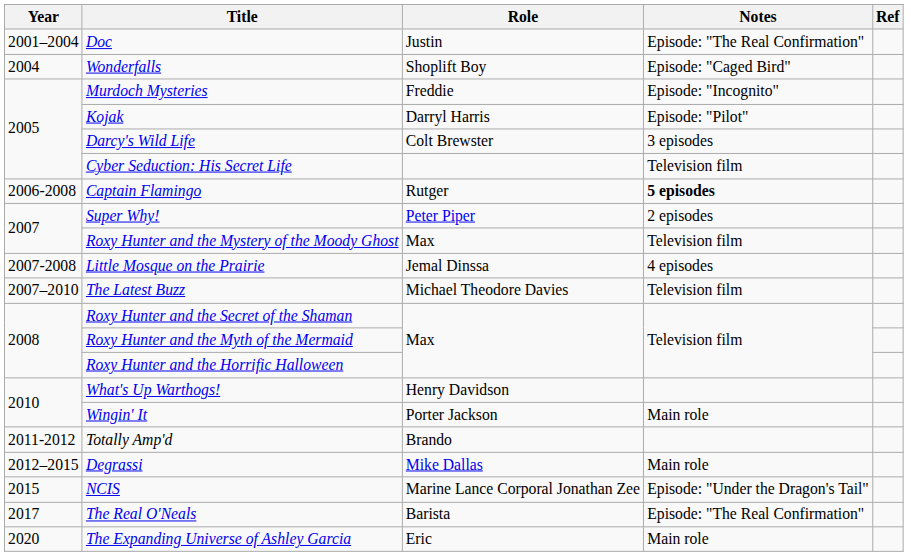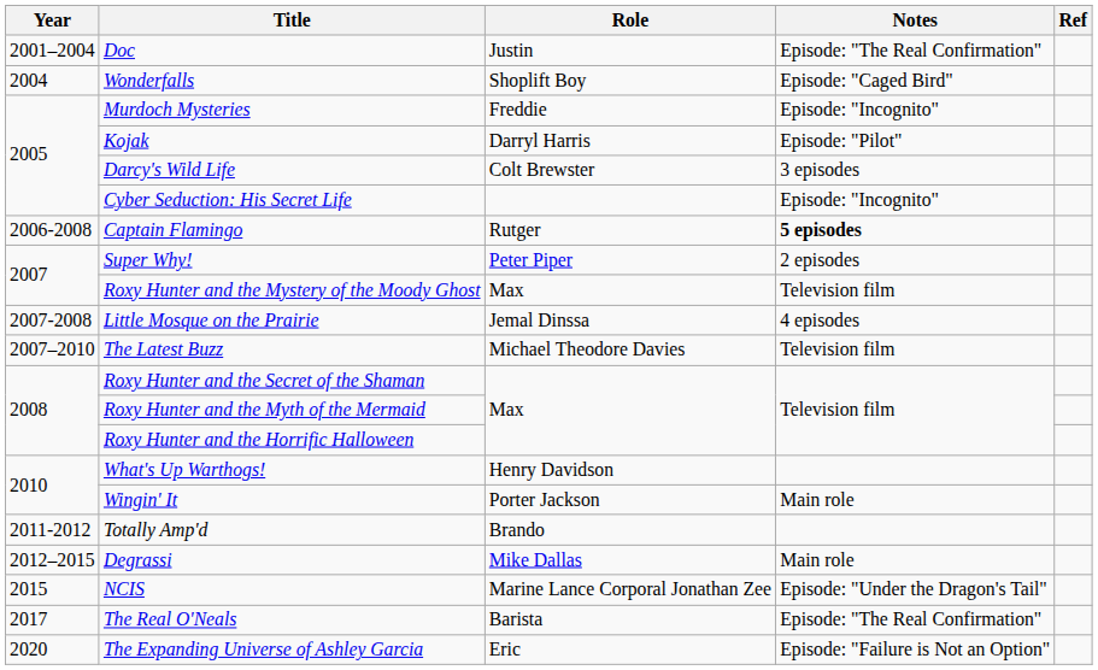 <table class="wikitable sortable">
 <tr>
 <th>Year</th>
 <th>Title</th>
 <th>Role</th>
 <th class="unsortable">Notes</th>
 <th class="unsortable">Ref</th>
 </tr>
 <tr>
 <td>2001–2004</td>
 <td><em><a href='#'>Doc</a></em></td>
 <td>Justin</td>
 <td>Episode: "The Real Confirmation"</td>
 <td></td>
 </tr>
 <tr>
 <td>2004</td>
 <td><em><a href='#'>Wonderfalls</a></em></td>
 <td>Shoplift Boy</td>
 <td>Episode: "Caged Bird"</td>
 <td></td>
 </tr>
 <tr>
 <td rowspan="4">2005</td>
 <td><em><a href='#'>Murdoch Mysteries</a></em></td>
 <td>Freddie</td>
 <td>Episode: "Incognito"</td>
 <td></td>
 </tr>
 <tr>
 <td><em><a href='#'>Kojak</a></em></td>
 <td>Darryl Harris</td>
 <td>Episode: "Pilot"</td>
 <td></td>
 </tr>
 <tr>
 <td><em><a href='#'>Darcy's Wild Life</a></em></td>
 <td>Colt Brewster</td>
 <td>3 episodes</td>
 <td></td>
 </tr>
 <tr>
 <td><em><a href='#'>Cyber Seduction: His Secret Life</a></em></td>
 <td></td>
-<td>Television film</td>
+<td>Episode: "Incognito"</td>
 <td></td>
 </tr>
 <tr>
 <td>2006-2008</td>
 <td><em><a href='#'>Captain Flamingo</a></em></td>
 <td>Rutger</td>
 <td><strong>5 episodes</strong></td>
 <td></td>
 </tr>
 <tr>
 <td rowspan=2>2007</td>
 <td><em><a href='#'>Super Why!</a></em></td>
 <td><a href='#'>Peter Piper</a></td>
 <td>2 episodes</td>
 <td></td>
 </tr>
 <tr>
 <td><em><a href='#'>Roxy Hunter and the Mystery of the Moody Ghost</a></em></td>
 <td>Max</td>
 <td>Television film</td>
 <td></td>
 </tr>
 <tr>
 <td>2007-2008</td>
 <td><em><a href='#'>Little Mosque on the Prairie</a></em></td>
 <td>Jemal Dinssa</td>
 <td>4 episodes</td>
 <td></td>
 </tr>
 <tr>
 <td>2007–2010</td>
 <td data-sort-value="Latest Buzz, The"><em><a href='#'>The Latest Buzz</a></em></td>
 <td>Michael Theodore Davies</td>
 <td>Television film</td>
 <td></td>
 </tr>
 <tr>
 <td rowspan=3>2008</td>
 <td><em><a href='#'>Roxy Hunter and the Secret of the Shaman</a></em></td>
 <td rowspan=3>Max</td>
 <td rowspan=3>Television film</td>
 <td></td>
 </tr>
 <tr>
 <td><em><a href='#'>Roxy Hunter and the Myth of the Mermaid</a></em></td>
 <td></td>
 </tr>
 <tr>
 <td><em><a href='#'>Roxy Hunter and the Horrific Halloween</a></em></td>
 <td></td>
 </tr>
 <tr>
 <td rowspan="2">2010</td>
 <td><em><a href='#'>What's Up Warthogs!</a></em></td>
 <td>Henry Davidson</td>
 <td></td>
 <td></td>
 </tr>
 <tr>
 <td><em><a href='#'>Wingin' It</a></em></td>
 <td>Porter Jackson</td>
 <td>Main role</td>
 <td></td>
 </tr>
 <tr>
 <td>2011-2012</td>
 <td><em>Totally Amp'd</em></td>
 <td>Brando</td>
 <td></td>
 <td></td>
 </tr>
 <tr>
 <td>2012–2015</td>
 <td><em><a href='#'>Degrassi</a></em></td>
 <td><a href='#'>Mike Dallas</a></td>
 <td>Main role</td>
 <td></td>
 </tr>
 <tr>
 <td>2015</td>
 <td><em><a href='#'>NCIS</a></em></td>
 <td>Marine Lance Corporal Jonathan Zee</td>
 <td>Episode: "Under the Dragon's Tail"</td>
 <td></td>
 </tr>
 <tr>
 <td>2017</td>
 <td data-sort-value="Real O'Neals, The"><em><a href='#'>The Real O'Neals</a></em></td>
 <td>Barista</td>
 <td>Episode: "The Real Confirmation"</td>
 <td></td>
 </tr>
 <tr>
 <td>2020</td>
 <td><em><a href='#'>The Expanding Universe of Ashley Garcia</a></em></td>
 <td>Eric</td>
-<td>Main role</td>
+<td>Episode: "Failure is Not an Option"</td>
 <td></td>
 </tr>
 </table>
